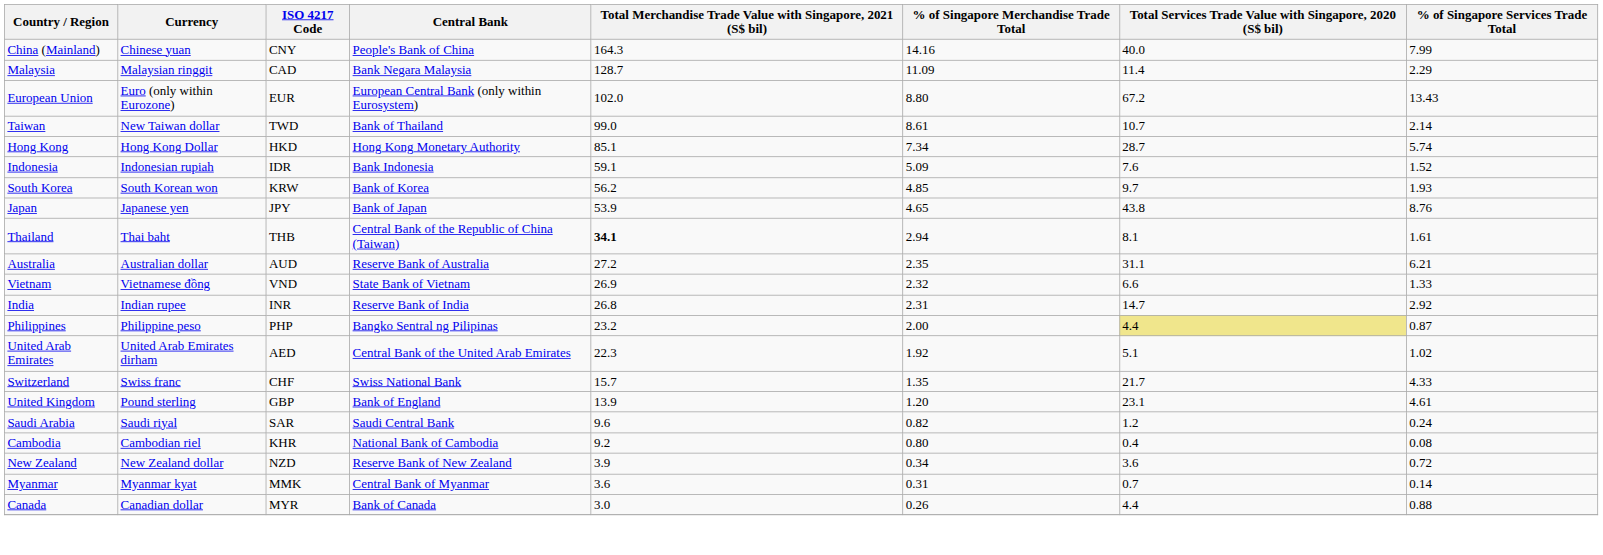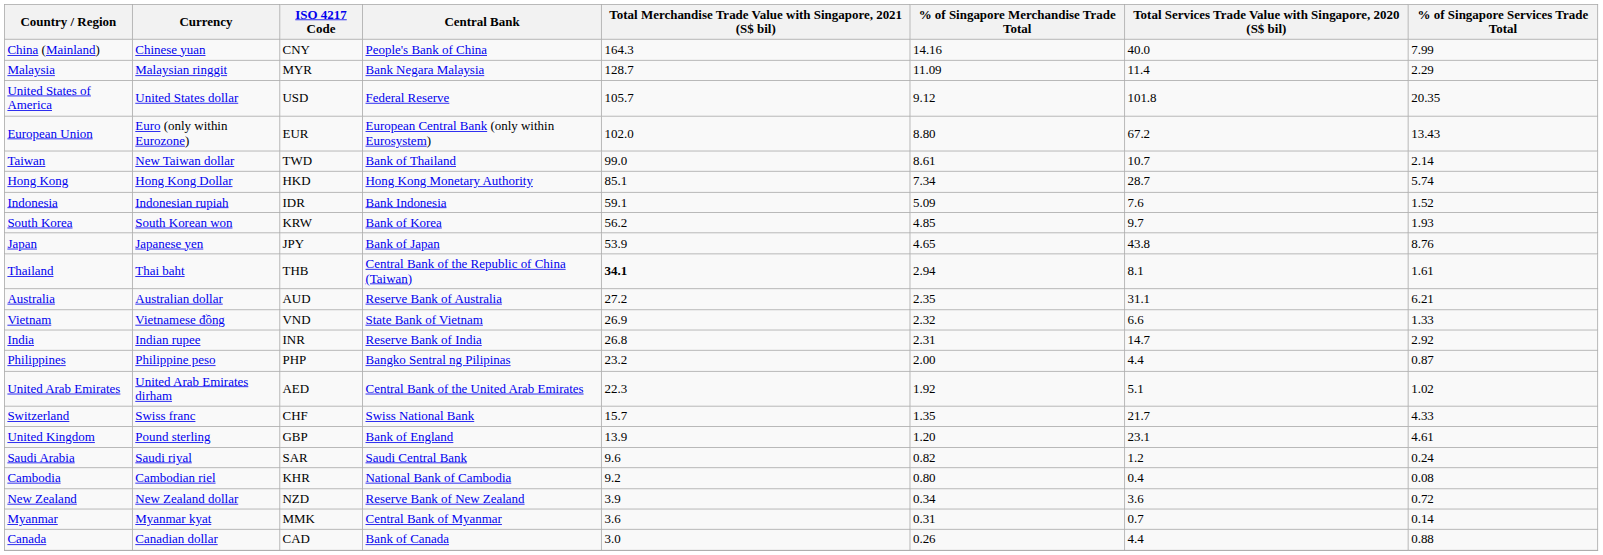 <table class="wikitable sortable">
 <tr>
 <th>Country / Region</th>
 <th>Currency</th>
 <th><a href='#'>ISO 4217</a> Code</th>
 <th>Central Bank</th>
 <th>Total Merchandise Trade Value with Singapore, 2021 (S$ bil)</th>
 <th>% of Singapore Merchandise Trade Total</th>
 <th>Total Services Trade Value with Singapore, 2020 (S$ bil)</th>
 <th>% of Singapore Services Trade Total</th>
 </tr>
 <tr>
 <td><a href='#'>China</a> (<a href='#'>Mainland</a>)</td>
 <td><a href='#'>Chinese yuan</a></td>
 <td>CNY</td>
 <td><a href='#'>People's Bank of China</a></td>
 <td>164.3</td>
 <td>14.16</td>
 <td>40.0</td>
 <td>7.99</td>
 </tr>
 <tr>
 <td><a href='#'>Malaysia</a></td>
 <td><a href='#'>Malaysian ringgit</a></td>
-<td>CAD</td>
+<td>MYR</td>
 <td><a href='#'>Bank Negara Malaysia</a></td>
 <td>128.7</td>
 <td>11.09</td>
 <td>11.4</td>
 <td>2.29</td>
+</tr>
+<tr>
+<td><a href='#'>United States of America</a></td>
+<td><a href='#'>United States dollar</a></td>
+<td>USD</td>
+<td><a href='#'>Federal Reserve</a></td>
+<td>105.7</td>
+<td>9.12</td>
+<td>101.8</td>
+<td>20.35</td>
 </tr>
 <tr>
 <td><a href='#'>European Union</a></td>
 <td><a href='#'>Euro</a> (only within <a href='#'>Eurozone</a>)</td>
 <td>EUR</td>
 <td><a href='#'>European Central Bank</a> (only within <a href='#'>Eurosystem</a>)</td>
 <td>102.0</td>
 <td>8.80</td>
 <td>67.2</td>
 <td>13.43</td>
 </tr>
 <tr>
 <td><a href='#'>Taiwan</a></td>
 <td><a href='#'>New Taiwan dollar</a></td>
 <td>TWD</td>
 <td><a href='#'>Bank of Thailand</a></td>
 <td>99.0</td>
 <td>8.61</td>
 <td>10.7</td>
 <td>2.14</td>
 </tr>
 <tr>
 <td><a href='#'>Hong Kong</a></td>
 <td><a href='#'>Hong Kong Dollar</a></td>
 <td>HKD</td>
 <td><a href='#'>Hong Kong Monetary Authority</a></td>
 <td>85.1</td>
 <td>7.34</td>
 <td>28.7</td>
 <td>5.74</td>
 </tr>
 <tr>
 <td><a href='#'>Indonesia</a></td>
 <td><a href='#'>Indonesian rupiah</a></td>
 <td>IDR</td>
 <td><a href='#'>Bank Indonesia</a></td>
 <td>59.1</td>
 <td>5.09</td>
 <td>7.6</td>
 <td>1.52</td>
 </tr>
 <tr>
 <td><a href='#'>South Korea</a></td>
 <td><a href='#'>South Korean won</a></td>
 <td>KRW</td>
 <td><a href='#'>Bank of Korea</a></td>
 <td>56.2</td>
 <td>4.85</td>
 <td>9.7</td>
 <td>1.93</td>
 </tr>
 <tr>
 <td><a href='#'>Japan</a></td>
 <td><a href='#'>Japanese yen</a></td>
 <td>JPY</td>
 <td><a href='#'>Bank of Japan</a></td>
 <td>53.9</td>
 <td>4.65</td>
 <td>43.8</td>
 <td>8.76</td>
 </tr>
 <tr>
 <td><a href='#'>Thailand</a></td>
 <td><a href='#'>Thai baht</a></td>
 <td>THB</td>
 <td><a href='#'>Central Bank of the Republic of China (Taiwan)</a></td>
 <td><strong>34.1</strong></td>
 <td>2.94</td>
 <td>8.1</td>
 <td>1.61</td>
 </tr>
 <tr>
 <td><a href='#'>Australia</a></td>
 <td><a href='#'>Australian dollar</a></td>
 <td>AUD</td>
 <td><a href='#'>Reserve Bank of Australia</a></td>
 <td>27.2</td>
 <td>2.35</td>
 <td>31.1</td>
 <td>6.21</td>
 </tr>
 <tr>
 <td><a href='#'>Vietnam</a></td>
 <td><a href='#'>Vietnamese đồng</a></td>
 <td>VND</td>
 <td><a href='#'>State Bank of Vietnam</a></td>
 <td>26.9</td>
 <td>2.32</td>
 <td>6.6</td>
 <td>1.33</td>
 </tr>
 <tr>
 <td><a href='#'>India</a></td>
 <td><a href='#'>Indian rupee</a></td>
 <td>INR</td>
 <td><a href='#'>Reserve Bank of India</a></td>
 <td>26.8</td>
 <td>2.31</td>
 <td>14.7</td>
 <td>2.92</td>
 </tr>
 <tr>
 <td><a href='#'>Philippines</a></td>
 <td><a href='#'>Philippine peso</a></td>
 <td>PHP</td>
 <td><a href='#'>Bangko Sentral ng Pilipinas</a></td>
 <td>23.2</td>
 <td>2.00</td>
-<td style="background: khaki;">4.4</td>
+<td>4.4</td>
 <td>0.87</td>
 </tr>
 <tr>
 <td><a href='#'>United Arab Emirates</a></td>
 <td><a href='#'>United Arab Emirates dirham</a></td>
 <td>AED</td>
 <td><a href='#'>Central Bank of the United Arab Emirates</a></td>
 <td>22.3</td>
 <td>1.92</td>
 <td>5.1</td>
 <td>1.02</td>
 </tr>
 <tr>
 <td><a href='#'>Switzerland</a></td>
 <td><a href='#'>Swiss franc</a></td>
 <td>CHF</td>
 <td><a href='#'>Swiss National Bank</a></td>
 <td>15.7</td>
 <td>1.35</td>
 <td>21.7</td>
 <td>4.33</td>
 </tr>
 <tr>
 <td><a href='#'>United Kingdom</a></td>
 <td><a href='#'>Pound sterling</a></td>
 <td>GBP</td>
 <td><a href='#'>Bank of England</a></td>
 <td>13.9</td>
 <td>1.20</td>
 <td>23.1</td>
 <td>4.61</td>
 </tr>
 <tr>
 <td><a href='#'>Saudi Arabia</a></td>
 <td><a href='#'>Saudi riyal</a></td>
 <td>SAR</td>
 <td><a href='#'>Saudi Central Bank</a></td>
 <td>9.6</td>
 <td>0.82</td>
 <td>1.2</td>
 <td>0.24</td>
 </tr>
 <tr>
 <td><a href='#'>Cambodia</a></td>
 <td><a href='#'>Cambodian riel</a></td>
 <td>KHR</td>
 <td><a href='#'>National Bank of Cambodia</a></td>
 <td>9.2</td>
 <td>0.80</td>
 <td>0.4</td>
 <td>0.08</td>
 </tr>
 <tr>
 <td><a href='#'>New Zealand</a></td>
 <td><a href='#'>New Zealand dollar</a></td>
 <td>NZD</td>
 <td><a href='#'>Reserve Bank of New Zealand</a></td>
 <td>3.9</td>
 <td>0.34</td>
 <td>3.6</td>
 <td>0.72</td>
 </tr>
 <tr>
 <td><a href='#'>Myanmar</a></td>
 <td><a href='#'>Myanmar kyat</a></td>
 <td>MMK</td>
 <td><a href='#'>Central Bank of Myanmar</a></td>
 <td>3.6</td>
 <td>0.31</td>
 <td>0.7</td>
 <td>0.14</td>
 </tr>
 <tr>
 <td><a href='#'>Canada</a></td>
 <td><a href='#'>Canadian dollar</a></td>
-<td>MYR</td>
+<td>CAD</td>
 <td><a href='#'>Bank of Canada</a></td>
 <td>3.0</td>
 <td>0.26</td>
 <td>4.4</td>
 <td>0.88</td>
 </tr>
 <tr>
 </tr>
 </table>
